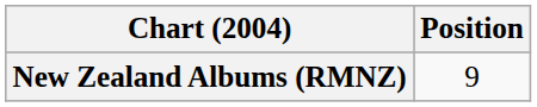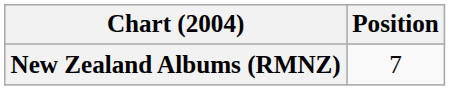 <table class="wikitable plainrowheaders" style="text-align:center">
 <tr>
 <th scope="col">Chart (2004)</th>
 <th scope="col">Position</th>
 </tr>
 <tr>
 <th scope="row">New Zealand Albums (RMNZ)</th>
-<td>9</td>
+<td>7</td>
 </tr>
 </table>
